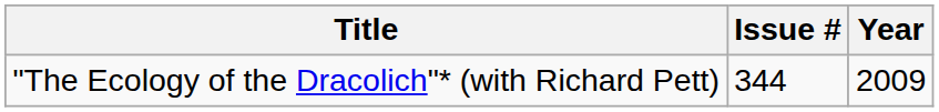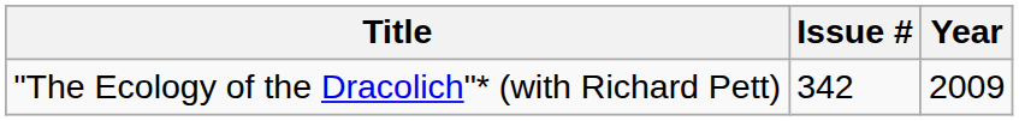 <table class="wikitable">
 <tr>
 <th>Title</th>
 <th>Issue #</th>
 <th>Year</th>
 </tr>
 <tr>
 <td>"The Ecology of the <a href='#'>Dracolich</a>"* (with Richard Pett)</td>
-<td>344</td>
+<td>342</td>
 <td>2009</td>
 </tr>
 </table>
